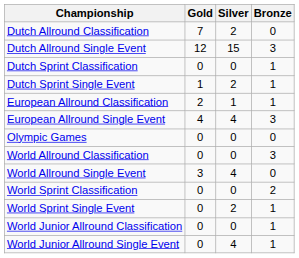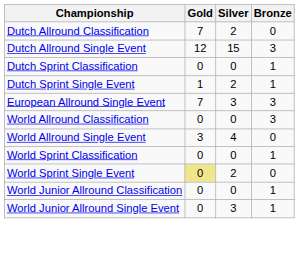 <table class="wikitable">
 <tr>
 <th>Championship</th>
 <th>Gold <br> </th>
 <th>Silver <br> </th>
 <th>Bronze <br> </th>
 </tr>
 <tr>
 <td><a href='#'>Dutch Allround Classification</a></td>
 <td style="text-align: center;">7</td>
 <td style="text-align: center;">2</td>
 <td style="text-align: center;">0</td>
 </tr>
 <tr>
 <td><a href='#'>Dutch Allround Single Event</a></td>
 <td style="text-align: center;">12</td>
 <td style="text-align: center;">15</td>
 <td style="text-align: center;">3</td>
 </tr>
 <tr>
 <td><a href='#'>Dutch Sprint Classification</a></td>
 <td style="text-align: center;">0</td>
 <td style="text-align: center;">0</td>
 <td style="text-align: center;">1</td>
 </tr>
 <tr>
 <td><a href='#'>Dutch Sprint Single Event</a></td>
 <td style="text-align: center;">1</td>
 <td style="text-align: center;">2</td>
 <td style="text-align: center;">1</td>
 </tr>
 <tr>
-<td><a href='#'>European Allround Classification</a></td>
-<td style="text-align: center;">2</td>
-<td style="text-align: center;">1</td>
-<td style="text-align: center;">1</td>
-</tr>
-<tr>
 <td><a href='#'>European Allround Single Event</a></td>
-<td style="text-align: center;">4</td>
-<td style="text-align: center;">4</td>
+<td style="text-align: center;">7</td>
 <td style="text-align: center;">3</td>
-</tr>
-<tr>
-<td><a href='#'>Olympic Games</a></td>
-<td style="text-align: center;">0</td>
-<td style="text-align: center;">0</td>
-<td style="text-align: center;">0</td>
+<td style="text-align: center;">3</td>
 </tr>
 <tr>
 <td><a href='#'>World Allround Classification</a></td>
 <td style="text-align: center;">0</td>
 <td style="text-align: center;">0</td>
 <td style="text-align: center;">3</td>
 </tr>
 <tr>
 <td><a href='#'>World Allround Single Event</a></td>
 <td style="text-align: center;">3</td>
 <td style="text-align: center;">4</td>
 <td style="text-align: center;">0</td>
 </tr>
 <tr>
 <td><a href='#'>World Sprint Classification</a></td>
 <td style="text-align: center;">0</td>
 <td style="text-align: center;">0</td>
-<td style="text-align: center;">2</td>
+<td style="text-align: center;">1</td>
 </tr>
 <tr>
 <td><a href='#'>World Sprint Single Event</a></td>
+<td style="background: khaki; text-align: center;">0</td>
+<td style="text-align: center;">2</td>
 <td style="text-align: center;">0</td>
-<td style="text-align: center;">2</td>
-<td style="text-align: center;">1</td>
 </tr>
 <tr>
 <td><a href='#'>World Junior Allround Classification</a></td>
 <td style="text-align: center;">0</td>
 <td style="text-align: center;">0</td>
 <td style="text-align: center;">1</td>
 </tr>
 <tr>
 <td><a href='#'>World Junior Allround Single Event</a></td>
 <td style="text-align: center;">0</td>
-<td style="text-align: center;">4</td>
+<td style="text-align: center;">3</td>
 <td style="text-align: center;">1</td>
 </tr>
 </table>
